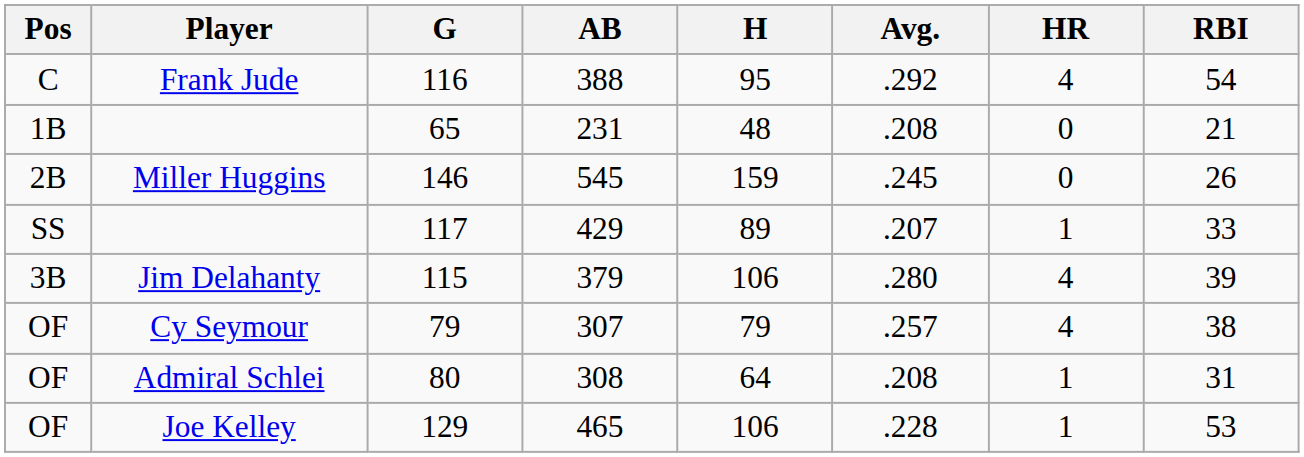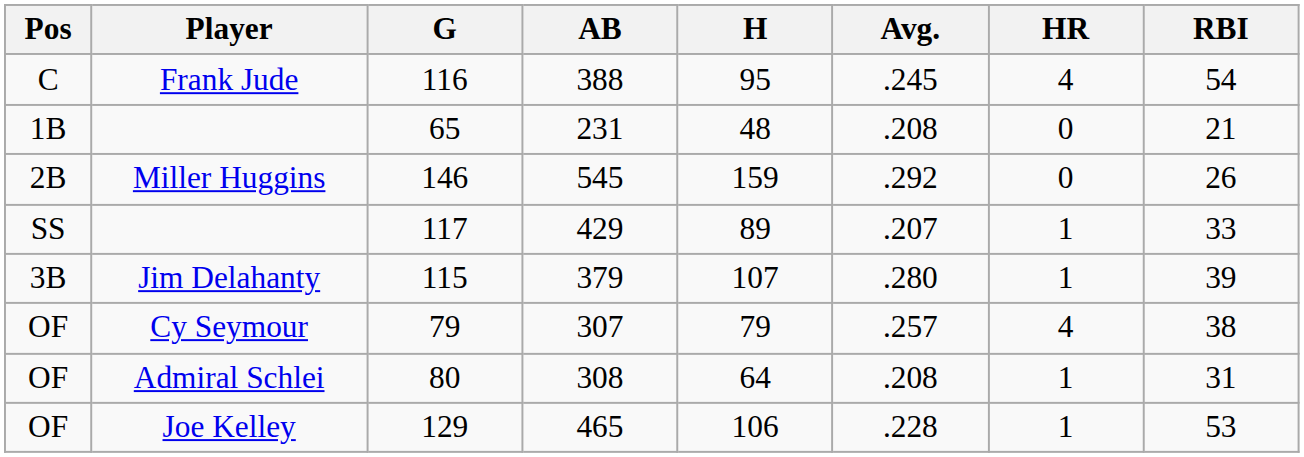 <table class="wikitable sortable">
 <tr>
 <th bgcolor="#DDDDFF" width="5%">Pos</th>
 <th bgcolor="#DDDDFF" width="16%">Player</th>
 <th bgcolor="#DDDDFF" width="9%">G</th>
 <th bgcolor="#DDDDFF" width="9%">AB</th>
 <th bgcolor="#DDDDFF" width="9%">H</th>
 <th bgcolor="#DDDDFF" width="9%">Avg.</th>
 <th bgcolor="#DDDDFF" width="9%">HR</th>
 <th bgcolor="#DDDDFF" width="9%">RBI</th>
 </tr>
 <tr align="center">
 <td>C</td>
 <td><a href='#'>Frank Jude</a></td>
 <td>116</td>
 <td>388</td>
 <td>95</td>
-<td>.292</td>
+<td>.245</td>
 <td>4</td>
 <td>54</td>
 </tr>
 <tr align=center>
 <td>1B</td>
 <td></td>
 <td>65</td>
 <td>231</td>
 <td>48</td>
 <td>.208</td>
 <td>0</td>
 <td>21</td>
 </tr>
 <tr align="center">
 <td>2B</td>
 <td><a href='#'>Miller Huggins</a></td>
 <td>146</td>
 <td>545</td>
 <td>159</td>
-<td>.245</td>
+<td>.292</td>
 <td>0</td>
 <td>26</td>
 </tr>
 <tr align=center>
 <td>SS</td>
 <td></td>
 <td>117</td>
 <td>429</td>
 <td>89</td>
 <td>.207</td>
 <td>1</td>
 <td>33</td>
 </tr>
 <tr align="center">
 <td>3B</td>
 <td><a href='#'>Jim Delahanty</a></td>
 <td>115</td>
 <td>379</td>
-<td>106</td>
+<td>107</td>
 <td>.280</td>
-<td>4</td>
+<td>1</td>
 <td>39</td>
 </tr>
 <tr align=center>
 <td>OF</td>
 <td><a href='#'>Cy Seymour</a></td>
 <td>79</td>
 <td>307</td>
 <td>79</td>
 <td>.257</td>
 <td>4</td>
 <td>38</td>
 </tr>
 <tr align=center>
 <td>OF</td>
 <td><a href='#'>Admiral Schlei</a></td>
 <td>80</td>
 <td>308</td>
 <td>64</td>
 <td>.208</td>
 <td>1</td>
 <td>31</td>
 </tr>
 <tr align=center>
 <td>OF</td>
 <td><a href='#'>Joe Kelley</a></td>
 <td>129</td>
 <td>465</td>
 <td>106</td>
 <td>.228</td>
 <td>1</td>
 <td>53</td>
 </tr>
 </table>
